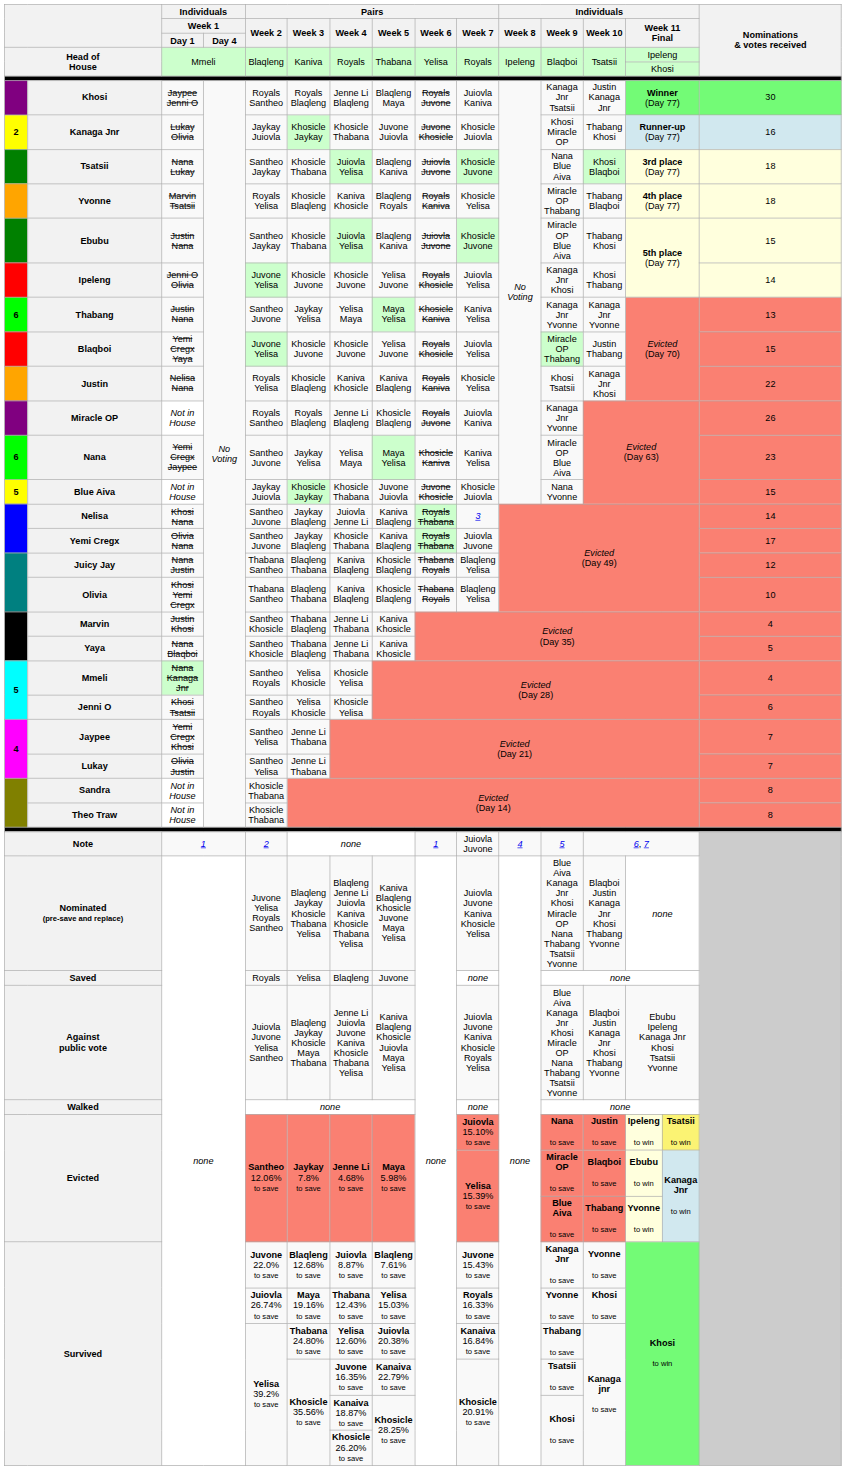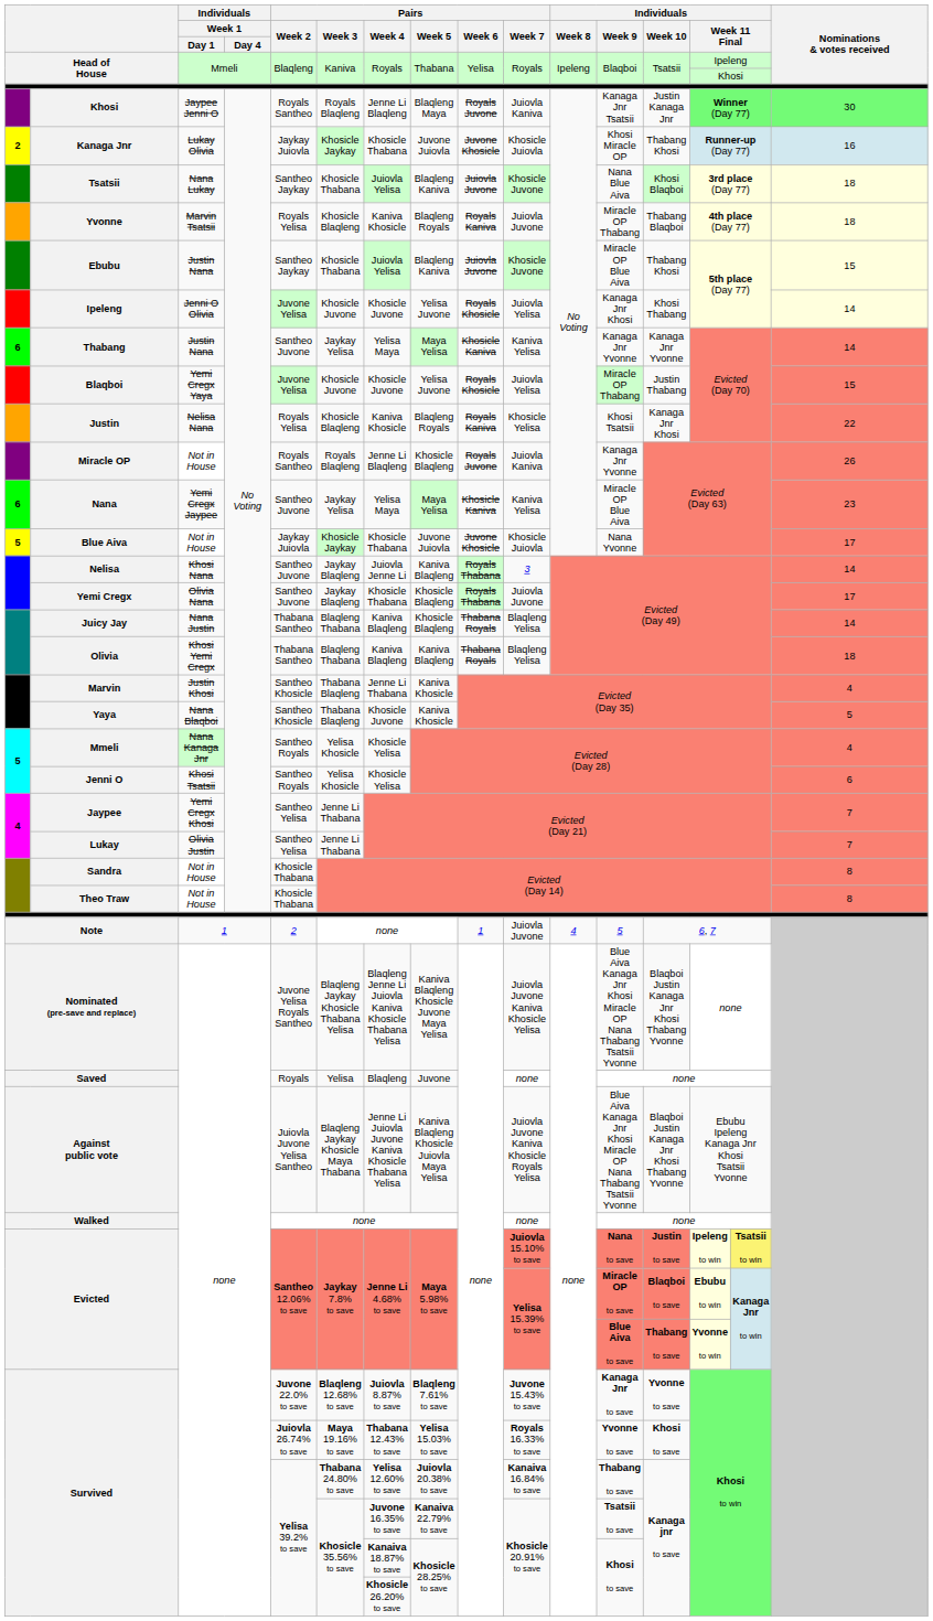 <table class="wikitable" style="text-align:center; font-size:85%; line-height:15px;">
 <tr>
 <th colspan="2" rowspan="3"></th>
 <th colspan="2" style="width: 5%;" style="background:#E9E590">Individuals</th>
 <th colspan="6" style="width: 5%;" style="background:#DDCFEF">Pairs</th>
 <th colspan="5" style="width: 5%;" style="background:#E9E590">Individuals</th>
 <th rowspan="5">Nominations<br>& votes received</th>
 </tr>
 <tr>
 <th colspan="2" style="width:500%;">Week 1</th>
 <th rowspan="2" style="width:5%;">Week 2</th>
 <th rowspan="2" style="width:5%;">Week 3</th>
 <th rowspan="2" style="width:5%;">Week 4</th>
 <th rowspan="2" style="width:5%;">Week 5</th>
 <th rowspan="2" style="width:5%;">Week 6</th>
 <th rowspan="2" style="width:5%;">Week 7</th>
 <th rowspan="2" style="width:5%;">Week 8</th>
 <th rowspan="2" style="width:5%;">Week 9</th>
 <th rowspan="2" style="width:5%;">Week 10</th>
 <th colspan="2" rowspan="2" style="width:5%;">Week 11<br>Final</th>
 </tr>
 <tr>
 <th style="width: 5%;">Day 1</th>
 <th style="width: 5%;">Day 4</th>
 </tr>
 <tr>
 <th rowspan="2" colspan="2">Head of<br>House</th>
 <td rowspan="2" colspan="2" style="background:#cfc;">Mmeli</td>
 <td rowspan="2" style="background:#cfc;">Blaqleng</td>
 <td rowspan="2" style="background:#cfc;">Kaniva</td>
 <td rowspan="2" style="background:#cfc;">Royals</td>
 <td rowspan="2" style="background:#cfc;">Thabana</td>
 <td rowspan="2" style="background:#cfc;">Yelisa</td>
 <td rowspan="2" style="background:#cfc;">Royals</td>
 <td rowspan="2" style="background:#cfc;">Ipeleng</td>
 <td rowspan="2" style="background:#cfc;">Blaqboi</td>
 <td rowspan="2" style="background:#cfc;">Tsatsii</td>
 <td colspan="2" style="background:#cfc;">Ipeleng</td>
 </tr>
 <tr>
 <td colspan="2" style="background:#cfc;">Khosi</td>
 </tr>
 <tr>
 <td colspan="16" style="background:black;"></td>
 </tr>
 <tr>
 <th style="background:purple"></th>
 <th><strong>Khosi</strong></th>
 <td><s>Jaypee<br>Jenni O</s></td>
 <td rowspan="24"><em>No<br>Voting</em></td>
 <td>Royals<br>Santheo</td>
 <td>Royals<br>Blaqleng</td>
 <td>Jenne Li<br>Blaqleng</td>
 <td>Blaqleng<br>Maya</td>
 <td><s>Royals<br>Juvone</s></td>
 <td>Juiovla<br>Kaniva</td>
 <td rowspan="12"><em>No<br>Voting</em></td>
 <td>Kanaga Jnr<br>Tsatsii</td>
 <td>Justin<br>Kanaga Jnr</td>
 <td colspan="2" style="background:#73FB76"><strong>Winner</strong><br>(Day 77)</td>
 <td style="background:#73FB76">30</td>
 </tr>
 <tr>
 <th style="background:yellow">2</th>
 <th><strong>Kanaga Jnr</strong></th>
 <td><s>Lukay<br>Olivia</s></td>
 <td>Jaykay<br>Juiovla</td>
 <td style="background:#cfc;">Khosicle<br>Jaykay</td>
 <td>Khosicle<br>Thabana</td>
 <td>Juvone<br>Juiovla</td>
 <td><s>Juvone<br>Khosicle</s></td>
 <td>Khosicle<br>Juiovla</td>
 <td>Khosi<br>Miracle OP</td>
 <td>Thabang<br>Khosi</td>
 <td colspan="2" style="background:#D1E8EF"><strong>Runner-up</strong><br>(Day 77)</td>
 <td style="background:#D1E8EF">16</td>
 </tr>
 <tr>
 <th style="background:green"></th>
 <th><strong>Tsatsii</strong></th>
 <td><s>Nana<br>Lukay</s></td>
 <td>Santheo<br>Jaykay</td>
 <td>Khosicle<br>Thabana</td>
 <td style="background:#cfc;">Juiovla<br>Yelisa</td>
 <td>Blaqleng<br>Kaniva</td>
 <td><s>Juiovla<br>Juvone</s></td>
 <td style="background:#cfc;">Khosicle<br>Juvone</td>
 <td>Nana<br>Blue Aiva</td>
 <td style="background:#cfc;">Khosi<br>Blaqboi</td>
 <td colspan="2" style="background:#FFFFDD;"><strong>3rd place</strong><br>(Day 77)</td>
 <td style="background:#FFFFDD;">18</td>
 </tr>
 <tr>
 <th style="background:orange"></th>
 <th><strong>Yvonne</strong></th>
 <td><s>Marvin<br>Tsatsii</s></td>
 <td>Royals<br>Yelisa</td>
 <td>Khosicle<br>Blaqleng</td>
 <td>Kaniva<br>Khosicle</td>
 <td>Blaqleng<br>Royals</td>
 <td><s>Royals<br>Kaniva</s></td>
-<td>Khosicle<br>Yelisa</td>
+<td>Juiovla<br>Juvone</td>
 <td>Miracle OP<br>Thabang</td>
 <td>Thabang<br>Blaqboi</td>
 <td colspan="2" style="background:#FFFFDD;"><strong>4th place</strong><br>(Day 77)</td>
 <td style="background:#FFFFDD;">18</td>
 </tr>
 <tr>
 <th style="background:green"></th>
 <th><strong>Ebubu</strong></th>
 <td><s>Justin<br>Nana</s></td>
 <td>Santheo<br>Jaykay</td>
 <td>Khosicle<br>Thabana</td>
 <td style="background:#cfc;">Juiovla<br>Yelisa</td>
 <td>Blaqleng<br>Kaniva</td>
 <td><s>Juiovla<br>Juvone</s></td>
 <td style="background:#cfc;">Khosicle<br>Juvone</td>
 <td>Miracle OP<br>Blue Aiva</td>
 <td>Thabang<br>Khosi</td>
 <td colspan="2" rowspan="2" style="background:#FFFFDD;"><strong>5th place</strong><br>(Day 77)</td>
 <td style="background:#FFFFDD;">15</td>
 </tr>
 <tr>
 <th style="background:red"></th>
 <th><strong>Ipeleng</strong></th>
 <td><s>Jenni O<br>Olivia</s></td>
 <td style="background:#cfc;">Juvone<br>Yelisa</td>
 <td>Khosicle<br>Juvone</td>
 <td>Khosicle<br>Juvone</td>
 <td>Yelisa<br>Juvone</td>
 <td><s>Royals<br>Khosicle</s></td>
 <td>Juiovla<br>Yelisa</td>
 <td>Kanaga Jnr<br>Khosi</td>
 <td>Khosi<br>Thabang</td>
 <td style="background:#FFFFDD;">14</td>
 </tr>
 <tr>
 <th style="background:lime">6</th>
 <th><strong>Thabang</strong></th>
 <td><s>Justin<br>Nana</s></td>
 <td>Santheo<br>Juvone</td>
 <td>Jaykay<br>Yelisa</td>
 <td>Yelisa<br>Maya</td>
 <td style="background:#cfc;">Maya<br>Yelisa</td>
 <td><s>Khosicle<br>Kaniva</s></td>
 <td>Kaniva<br>Yelisa</td>
 <td>Kanaga Jnr<br>Yvonne</td>
 <td>Kanaga Jnr<br>Yvonne</td>
 <td colspan="2" rowspan="3" style="background:#FA8072"><em>Evicted</em><br>(Day 70)</td>
-<td style="background:#FA8072">13</td>
+<td style="background:#FA8072">14</td>
 </tr>
 <tr>
 <th style="background:red"></th>
 <th><strong>Blaqboi</strong></th>
 <td><s>Yemi Cregx<br>Yaya</s></td>
 <td style="background:#cfc;">Juvone<br>Yelisa</td>
 <td>Khosicle<br>Juvone</td>
 <td>Khosicle<br>Juvone</td>
 <td>Yelisa<br>Juvone</td>
 <td><s>Royals<br>Khosicle</s></td>
 <td>Juiovla<br>Yelisa</td>
 <td style="background:#cfc;">Miracle OP<br>Thabang</td>
 <td>Justin<br>Thabang</td>
 <td style="background:#FA8072">15</td>
 </tr>
 <tr>
 <th style="background:orange"></th>
 <th><strong>Justin</strong></th>
 <td><s>Nelisa<br>Nana</s></td>
 <td>Royals<br>Yelisa</td>
 <td>Khosicle<br>Blaqleng</td>
 <td>Kaniva<br>Khosicle</td>
-<td>Kaniva<br>Blaqleng</td>
+<td>Blaqleng<br>Royals</td>
 <td><s>Royals<br>Kaniva</s></td>
 <td>Khosicle<br>Yelisa</td>
 <td>Khosi<br>Tsatsii</td>
 <td>Kanaga Jnr<br>Khosi</td>
 <td style="background:#FA8072">22</td>
 </tr>
 <tr>
 <th style="background:purple"></th>
 <th><strong>Miracle OP</strong></th>
 <td style="background:#FFFFFF;"><em>Not in<br>House</em></td>
 <td>Royals<br>Santheo</td>
 <td>Royals<br>Blaqleng</td>
 <td>Jenne Li<br>Blaqleng</td>
 <td>Khosicle<br>Blaqleng</td>
 <td><s>Royals<br>Juvone</s></td>
 <td>Juiovla<br>Kaniva</td>
 <td>Kanaga Jnr<br>Yvonne</td>
 <td colspan="3" rowspan="3" style="background:#FA8072"><em>Evicted</em><br>(Day 63)</td>
 <td style="background:#FA8072">26</td>
 </tr>
 <tr>
 <th style="background:lime">6</th>
 <th><strong>Nana</strong></th>
 <td><s>Yemi Cregx <br>Jaypee</s></td>
 <td>Santheo<br>Juvone</td>
 <td>Jaykay<br>Yelisa</td>
 <td>Yelisa<br>Maya</td>
 <td style="background:#cfc;">Maya<br>Yelisa</td>
 <td><s>Khosicle<br>Kaniva</s></td>
 <td>Kaniva<br>Yelisa</td>
 <td>Miracle OP<br>Blue Aiva</td>
 <td style="background:#FA8072">23</td>
 </tr>
 <tr>
 <th style="background:yellow">5</th>
 <th><strong>Blue Aiva</strong></th>
 <td style="background:#FFFFFF;"><em>Not in<br>House</em></td>
 <td>Jaykay<br>Juiovla</td>
 <td style="background:#cfc;">Khosicle<br>Jaykay</td>
 <td>Khosicle<br>Thabana</td>
 <td>Juvone<br>Juiovla</td>
 <td><s>Juvone<br>Khosicle</s></td>
 <td>Khosicle<br>Juiovla</td>
 <td>Nana<br>Yvonne</td>
-<td style="background:#FA8072">15</td>
+<td style="background:#FA8072">17</td>
 </tr>
 <tr>
 <th rowspan="2" style="background:blue"></th>
 <th><strong>Nelisa</strong></th>
 <td><s>Khosi<br>Nana</s></td>
 <td>Santheo<br>Juvone</td>
 <td>Jaykay<br>Blaqleng</td>
 <td>Juiovla<br>Jenne Li</td>
 <td>Kaniva<br>Blaqleng</td>
 <td style="background:#cfc;"><s>Royals<br>Thabana</s></td>
 <td><em><a href='#'>3</a></em></td>
 <td colspan="5" rowspan="4" style="background:#FA8072"><em>Evicted</em><br>(Day 49)</td>
 <td style="background:#FA8072">14</td>
 </tr>
 <tr>
 <th><strong>Yemi Cregx</strong></th>
 <td><s>Olivia<br>Nana</s></td>
 <td>Santheo<br>Juvone</td>
 <td>Jaykay<br>Blaqleng</td>
 <td>Khosicle<br>Thabana</td>
-<td>Kaniva<br>Blaqleng</td>
+<td>Khosicle<br>Blaqleng</td>
 <td style="background:#cfc;"><s>Royals<br>Thabana</s></td>
 <td>Juiovla<br>Juvone</td>
 <td style="background:#FA8072">17</td>
 </tr>
 <tr>
 <th rowspan="2" style="background:teal"></th>
 <th><strong>Juicy Jay</strong></th>
 <td><s>Nana<br>Justin</s></td>
 <td>Thabana<br>Santheo</td>
 <td>Blaqleng<br>Thabana</td>
 <td>Kaniva<br>Blaqleng</td>
 <td>Khosicle<br>Blaqleng</td>
 <td><s>Thabana<br>Royals</s></td>
 <td>Blaqleng<br>Yelisa</td>
-<td style="background:#FA8072">12</td>
+<td style="background:#FA8072">14</td>
 </tr>
 <tr>
 <th><strong>Olivia</strong></th>
 <td><s>Khosi<br>Yemi Cregx</s></td>
 <td>Thabana<br>Santheo</td>
 <td>Blaqleng<br>Thabana</td>
 <td>Kaniva<br>Blaqleng</td>
-<td>Khosicle<br>Blaqleng</td>
+<td>Kaniva<br>Blaqleng</td>
 <td><s>Thabana<br>Royals</s></td>
 <td>Blaqleng<br>Yelisa</td>
-<td style="background:#FA8072">10</td>
+<td style="background:#FA8072">18</td>
 </tr>
 <tr>
 <th rowspan="2" style="background:black"></th>
 <th><strong>Marvin</strong></th>
 <td><s>Justin<br>Khosi</s></td>
 <td>Santheo<br>Khosicle</td>
 <td>Thabana<br>Blaqleng</td>
 <td>Jenne Li<br>Thabana</td>
 <td>Kaniva<br>Khosicle</td>
 <td colspan="7" rowspan="2" style="background:#FA8072"><em>Evicted</em><br>(Day 35)</td>
 <td style="background:#FA8072">4</td>
 </tr>
 <tr>
 <th><strong>Yaya</strong></th>
 <td><s>Nana<br>Blaqboi</s></td>
 <td>Santheo<br>Khosicle</td>
 <td>Thabana<br>Blaqleng</td>
-<td>Jenne Li<br>Thabana</td>
+<td>Khosicle<br>Juvone</td>
 <td>Kaniva<br>Khosicle</td>
 <td style="background:#FA8072">5</td>
 </tr>
 <tr>
 <th rowspan="2" style="background:aqua">5</th>
 <th><strong>Mmeli</strong></th>
 <td style="background:#cfc;"><s>Nana<br>Kanaga Jnr</s></td>
 <td>Santheo<br>Royals</td>
 <td>Yelisa<br>Khosicle</td>
 <td>Khosicle<br>Yelisa</td>
 <td colspan="8" rowspan="2" style="background:#FA8072"><em>Evicted</em><br>(Day 28)</td>
 <td style="background:#FA8072">4</td>
 </tr>
 <tr>
 <th><strong>Jenni O</strong></th>
 <td><s>Khosi<br>Tsatsii</s></td>
 <td>Santheo<br>Royals</td>
 <td>Yelisa<br>Khosicle</td>
 <td>Khosicle<br>Yelisa</td>
 <td style="background:#FA8072">6</td>
 </tr>
 <tr>
 <th rowspan="2" style="background:fuchsia">4</th>
 <th><strong>Jaypee</strong></th>
 <td><s>Yemi Cregx<br>Khosi</s></td>
 <td>Santheo<br>Yelisa</td>
 <td>Jenne Li<br>Thabana</td>
 <td colspan="9" rowspan="2" style="background:#FA8072"><em>Evicted</em><br>(Day 21)</td>
 <td style="background:#FA8072">7</td>
 </tr>
 <tr>
 <th><strong>Lukay</strong></th>
 <td><s>Olivia<br>Justin</s></td>
 <td>Santheo<br>Yelisa</td>
 <td>Jenne Li<br>Thabana</td>
 <td style="background:#FA8072">7</td>
 </tr>
 <tr>
 <th rowspan="2" style="background:olive"></th>
 <th><strong>Sandra</strong></th>
 <td style="background:#FFFFFF;"><em>Not in<br>House</em></td>
 <td>Khosicle<br>Thabana</td>
 <td colspan="10" rowspan="2" style="background:#FA8072"><em>Evicted</em><br>(Day 14)</td>
 <td style="background:#FA8072">8</td>
 </tr>
 <tr>
 <th><strong>Theo Traw</strong></th>
 <td style="background:#FFFFFF;"><em>Not in<br>House</em></td>
 <td>Khosicle<br>Thabana</td>
 <td style="background:#FA8072">8</td>
 </tr>
 <tr>
 <td colspan="16" style="background:black;"></td>
 </tr>
 <tr>
 </tr>
 <tr>
 <th colspan="2">Note</th>
 <td colspan="2"><em><a href='#'>1</a></em></td>
 <td><em><a href='#'>2</a></em></td>
 <td colspan="3" style="background:#FFFFFF;"><em>none</em></td>
 <td><em><a href='#'>1</a></em></td>
 <td>Juiovla<br>Juvone</td>
 <td><em><a href='#'>4</a></em></td>
 <td><em><a href='#'>5</a></em></td>
 <td colspan="3"><em><a href='#'>6</a></em>, <em><a href='#'>7</a></em></td>
 <td rowspan="14" style="background:#ccc;"></td>
 </tr>
 <tr>
 <th colspan="2">Nominated<br><small>(pre-save and replace)</small></th>
 <td style="background:#fff" colspan="2" rowspan="13"><em>none</em></td>
 <td>Juvone<br>Yelisa<br>Royals<br>Santheo</td>
 <td>Blaqleng<br>Jaykay<br>Khosicle<br>Thabana<br>Yelisa</td>
 <td>Blaqleng<br>Jenne Li<br>Juiovla<br>Kaniva<br>Khosicle<br>Thabana<br>Yelisa</td>
 <td>Kaniva<br>Blaqleng<br>Khosicle<br>Juvone<br>Maya<br>Yelisa</td>
 <td rowspan="13" style="background:#FFFFFF;"><em>none</em></td>
 <td>Juiovla<br>Juvone<br>Kaniva<br>Khosicle<br>Yelisa</td>
 <td rowspan="13" style="background:#FFFFFF;"><em>none</em></td>
 <td>Blue Aiva<br>Kanaga Jnr<br>Khosi<br>Miracle OP<br>Nana<br>Thabang<br>Tsatsii<br>Yvonne</td>
 <td>Blaqboi<br>Justin<br>Kanaga Jnr<br>Khosi<br>Thabang<br>Yvonne</td>
 <td colspan="2" style="background:#ffffff"><em>none</em></td>
 </tr>
 <tr>
 <th colspan="2">Saved</th>
 <td>Royals</td>
 <td>Yelisa</td>
 <td>Blaqleng</td>
 <td>Juvone</td>
 <td style="background:#ffffff"><em>none</em></td>
 <td colspan="4" style="background:#ffffff"><em>none</em></td>
 </tr>
 <tr>
 <th colspan="2">Against<br>public vote</th>
 <td>Juiovla<br>Juvone<br>Yelisa<br>Santheo</td>
 <td>Blaqleng<br>Jaykay<br>Khosicle<br>Maya<br>Thabana</td>
 <td>Jenne Li<br>Juiovla<br>Juvone<br>Kaniva<br>Khosicle<br>Thabana<br>Yelisa</td>
 <td>Kaniva<br>Blaqleng<br>Khosicle<br>Juiovla<br>Maya<br>Yelisa</td>
 <td>Juiovla<br>Juvone<br>Kaniva<br>Khosicle<br>Royals<br>Yelisa</td>
 <td>Blue Aiva<br>Kanaga Jnr<br>Khosi<br>Miracle OP<br>Nana<br>Thabang<br>Tsatsii<br>Yvonne</td>
 <td>Blaqboi<br>Justin<br>Kanaga Jnr<br>Khosi<br>Thabang<br>Yvonne</td>
 <td colspan="2">Ebubu<br>Ipeleng<br>Kanaga Jnr<br>Khosi<br>Tsatsii<br>Yvonne</td>
 </tr>
 <tr>
 <th colspan="2">Walked</th>
 <td colspan="4" style="background:#ffffff"><em>none</em></td>
 <td style="background:#ffffff"><em>none</em></td>
 <td colspan="4" style="background:#ffffff"><em>none</em></td>
 </tr>
 <tr>
 <th colspan="2" rowspan="3">Evicted</th>
 <td rowspan="3" style="background:#FA8072"><strong>Santheo</strong><br>12.06%<br><small>to save</small></td>
 <td rowspan="3" style="background:#FA8072"><strong>Jaykay</strong><br>7.8%<br><small>to save</small></td>
 <td rowspan="3" style="background:#FA8072"><strong>Jenne Li</strong><br>4.68%<br><small>to save</small></td>
 <td rowspan="3" style="background:#FA8072"><strong>Maya</strong><br>5.98%<br><small>to save</small></td>
 <td style="background:#FA8072"><strong>Juiovla</strong><br>15.10%<br><small>to save</small></td>
 <td style="background:#FA8072"><strong>Nana</strong><br><small><br>to save</small></td>
 <td style="background:#FA8072"><strong>Justin</strong><br><small><br>to save</small></td>
 <td style="background:#ffffdd"><strong>Ipeleng</strong><br><small><br>to win</small></td>
 <td style="background:#FBF373"><strong>Tsatsii</strong><br><small><br>to win</small></td>
 </tr>
 <tr>
 <td rowspan="2" style="background:#FA8072"><strong>Yelisa</strong><br>15.39%<br><small>to save</small></td>
 <td style="background:#FA8072"><strong>Miracle OP</strong><br><small><br>to save</small></td>
 <td style="background:#FA8072"><strong>Blaqboi</strong><br><small><br>to save</small></td>
 <td style="background:#ffffdd"><strong>Ebubu</strong><br><small><br>to win</small></td>
 <td style="background:#D1E8EF" rowspan="2"><strong>Kanaga Jnr</strong><br><small><br>to win</small></td>
 </tr>
 <tr>
 <td style="background:#FA8072"><strong>Blue Aiva</strong><br><small><br>to save</small></td>
 <td style="background:#FA8072"><strong>Thabang</strong><br><small><br>to save</small></td>
 <td style="background:#ffffdd"><strong>Yvonne</strong><br><small><br>to win</small></td>
 </tr>
 <tr>
 <th rowspan="6" colspan="2">Survived</th>
 <td><strong>Juvone</strong><br>22.0%<br><small>to save</small></td>
 <td><strong>Blaqleng</strong><br>12.68%<br><small>to save</small></td>
 <td><strong>Juiovla</strong><br>8.87%<br><small>to save</small></td>
 <td><strong>Blaqleng</strong><br>7.61%<br><small>to save</small></td>
 <td><strong>Juvone</strong><br>15.43%<br><small>to save</small></td>
 <td><strong>Kanaga Jnr</strong><br><small><br>to save</small></td>
 <td><strong>Yvonne</strong><br><small><br>to save</small></td>
 <td rowspan="6" colspan="2" style="background:#73FB76"><strong>Khosi</strong><br><br><small>to win</small></td>
 </tr>
 <tr>
 <td><strong>Juiovla</strong><br>26.74%<br><small>to save</small></td>
 <td><strong>Maya</strong><br>19.16%<br><small>to save</small></td>
 <td><strong>Thabana</strong><br>12.43%<br><small>to save</small></td>
 <td><strong>Yelisa</strong><br>15.03%<br><small>to save</small></td>
 <td><strong>Royals</strong><br>16.33%<br><small>to save</small></td>
 <td><strong>Yvonne</strong> <br><small><br>to save</small></td>
 <td><strong>Khosi</strong><br><small><br>to save</small></td>
 </tr>
 <tr>
 <td rowspan="5"><strong>Yelisa</strong><br>39.2%<br><small>to save</small></td>
 <td><strong>Thabana</strong><br>24.80%<br><small>to save</small></td>
 <td><strong>Yelisa</strong><br>12.60%<br><small>to save</small></td>
 <td><strong>Juiovla</strong><br>20.38%<br><small>to save</small></td>
 <td><strong>Kanaiva</strong><br>16.84%<br><small>to save</small></td>
 <td><strong>Thabang</strong><br><small><br>to save</small></td>
 <td rowspan="4"><strong>Kanaga jnr</strong> <br><small><br>to save</small></td>
 </tr>
 <tr>
 <td rowspan="3"><strong>Khosicle</strong><br>35.56%<br><small>to save</small></td>
 <td><strong>Juvone</strong><br>16.35%<br><small>to save</small></td>
 <td><strong>Kanaiva</strong><br>22.79%<br><small>to save</small></td>
 <td rowspan="3"><strong>Khosicle</strong><br>20.91%<br><small>to save</small></td>
 <td><strong>Tsatsii</strong> <br><small><br>to save</small></td>
 </tr>
 <tr>
 <td><strong>Kanaiva</strong><br>18.87%<br><small>to save</small></td>
 <td rowspan="2"><strong>Khosicle</strong><br>28.25%<br><small>to save</small></td>
 <td rowspan="2"><strong>Khosi</strong><br><small><br>to save</small></td>
 </tr>
 <tr>
 <td><strong>Khosicle</strong><br>26.20%<br><small>to save</small></td>
 </tr>
 </table>
